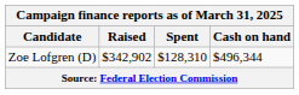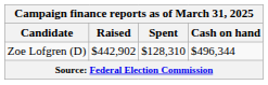 <table class="wikitable sortable">
 <tr>
 <th colspan=4>Campaign finance reports as of March 31, 2025</th>
 </tr>
 <tr style="text-align:center;">
 <th>Candidate</th>
 <th>Raised</th>
 <th>Spent</th>
 <th>Cash on hand</th>
 </tr>
 <tr>
 <td>Zoe Lofgren (D)</td>
-<td>$342,902</td>
+<td>$442,902</td>
 <td>$128,310</td>
 <td>$496,344</td>
 </tr>
 <tr>
 <th colspan="4"><small>Source: <a href='#'>Federal Election Commission</a></small></th>
 </tr>
 </table>
